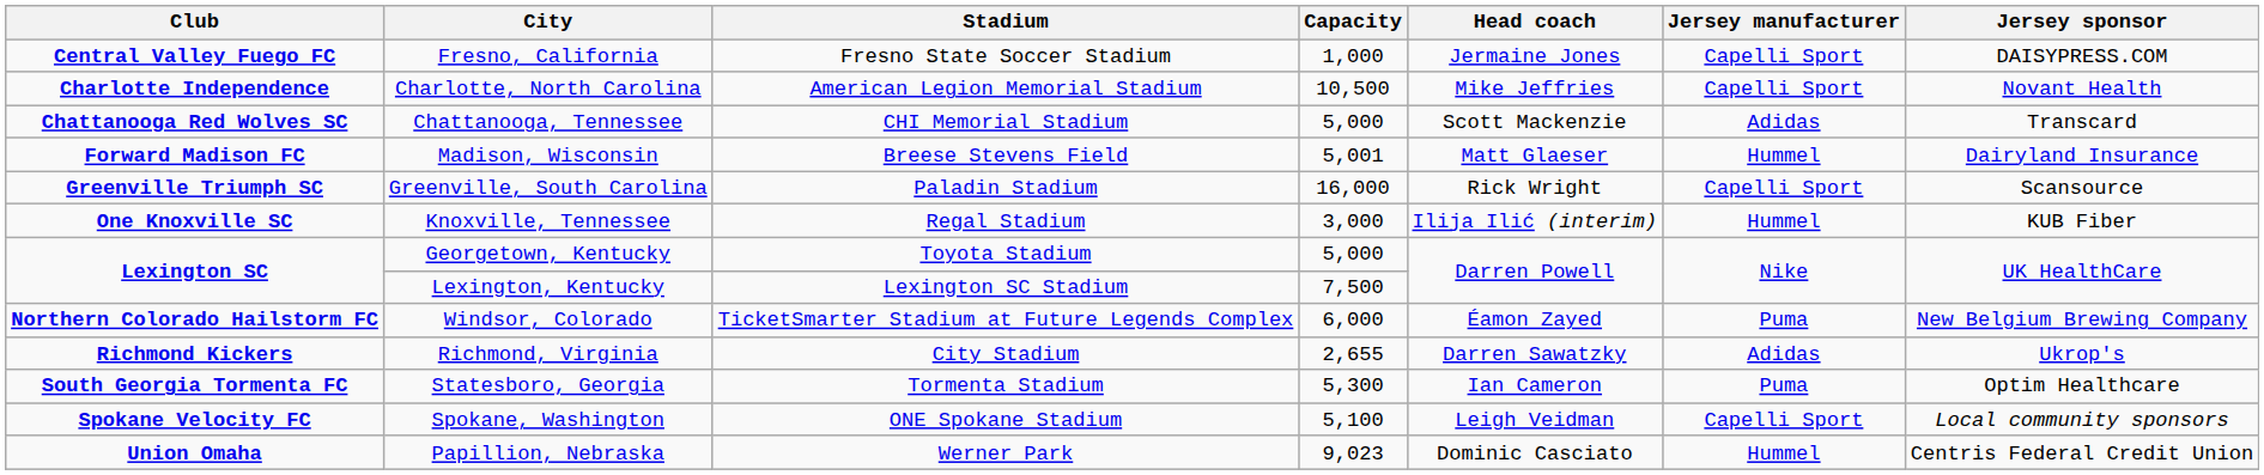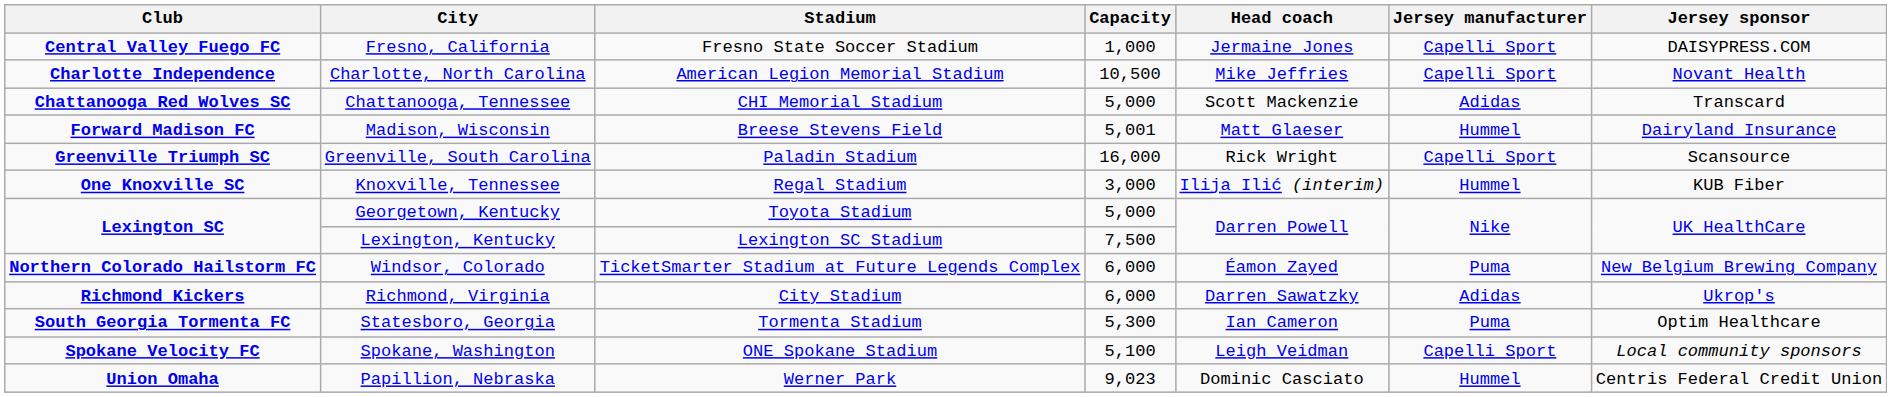 <table class="wikitable sortable" style="text-align:center; width:100%; font-size:88%">
 <tr>
 <th>Club</th>
 <th>City</th>
 <th>Stadium</th>
 <th>Capacity</th>
 <th>Head coach</th>
 <th>Jersey manufacturer</th>
 <th>Jersey sponsor</th>
 </tr>
 <tr>
 <td><strong><a href='#'>Central Valley Fuego FC</a></strong></td>
 <td><a href='#'>Fresno, California</a></td>
 <td>Fresno State Soccer Stadium</td>
 <td>1,000</td>
 <td><a href='#'>Jermaine Jones</a></td>
 <td><a href='#'>Capelli Sport</a></td>
 <td>DAISYPRESS.COM</td>
 </tr>
 <tr>
 <td><strong><a href='#'>Charlotte Independence</a></strong></td>
 <td><a href='#'>Charlotte, North Carolina</a></td>
 <td><a href='#'>American Legion Memorial Stadium</a></td>
 <td>10,500</td>
 <td><a href='#'>Mike Jeffries</a></td>
 <td><a href='#'>Capelli Sport</a></td>
 <td><a href='#'>Novant Health</a></td>
 </tr>
 <tr>
 <td><strong><a href='#'>Chattanooga Red Wolves SC</a></strong></td>
 <td><a href='#'>Chattanooga, Tennessee</a></td>
 <td><a href='#'>CHI Memorial Stadium</a></td>
 <td>5,000</td>
 <td>Scott Mackenzie</td>
 <td><a href='#'>Adidas</a></td>
 <td>Transcard</td>
 </tr>
 <tr>
 <td><strong><a href='#'>Forward Madison FC</a></strong></td>
 <td><a href='#'>Madison, Wisconsin</a></td>
 <td><a href='#'>Breese Stevens Field</a></td>
 <td>5,001</td>
 <td><a href='#'>Matt Glaeser</a></td>
 <td><a href='#'>Hummel</a></td>
 <td><a href='#'>Dairyland Insurance</a></td>
 </tr>
 <tr>
 <td><strong><a href='#'>Greenville Triumph SC</a></strong></td>
 <td><a href='#'>Greenville, South Carolina</a></td>
 <td><a href='#'>Paladin Stadium</a></td>
 <td>16,000</td>
 <td>Rick Wright</td>
 <td><a href='#'>Capelli Sport</a></td>
 <td>Scansource</td>
 </tr>
 <tr>
 <td><strong><a href='#'>One Knoxville SC</a></strong></td>
 <td><a href='#'>Knoxville, Tennessee</a></td>
 <td><a href='#'>Regal Stadium</a></td>
 <td>3,000</td>
 <td><a href='#'>Ilija Ilić</a> <em>(interim)</em></td>
 <td><a href='#'>Hummel</a></td>
 <td>KUB Fiber</td>
 </tr>
 <tr>
 <td rowspan=2><strong><a href='#'>Lexington SC</a></strong></td>
 <td><a href='#'>Georgetown, Kentucky</a></td>
 <td><a href='#'>Toyota Stadium</a></td>
 <td>5,000</td>
 <td rowspan=2><a href='#'>Darren Powell</a></td>
 <td rowspan=2><a href='#'>Nike</a></td>
 <td rowspan=2><a href='#'>UK HealthCare</a></td>
 </tr>
 <tr>
 <td><a href='#'>Lexington, Kentucky</a></td>
 <td><a href='#'>Lexington SC Stadium</a></td>
 <td>7,500</td>
 </tr>
 <tr>
 <td><strong><a href='#'>Northern Colorado Hailstorm FC</a></strong></td>
 <td><a href='#'>Windsor, Colorado</a></td>
 <td><a href='#'>TicketSmarter Stadium at Future Legends Complex</a></td>
 <td>6,000</td>
 <td><a href='#'>Éamon Zayed</a></td>
 <td><a href='#'>Puma</a></td>
 <td><a href='#'>New Belgium Brewing Company</a></td>
 </tr>
 <tr>
 <td><strong><a href='#'>Richmond Kickers</a></strong></td>
 <td><a href='#'>Richmond, Virginia</a></td>
 <td><a href='#'>City Stadium</a></td>
-<td>2,655</td>
+<td>6,000</td>
 <td><a href='#'>Darren Sawatzky</a></td>
 <td><a href='#'>Adidas</a></td>
 <td><a href='#'>Ukrop's</a></td>
 </tr>
 <tr>
 <td><strong><a href='#'>South Georgia Tormenta FC</a></strong></td>
 <td><a href='#'>Statesboro, Georgia</a></td>
 <td><a href='#'>Tormenta Stadium</a></td>
 <td>5,300</td>
 <td><a href='#'>Ian Cameron</a></td>
 <td><a href='#'>Puma</a></td>
 <td>Optim Healthcare</td>
 </tr>
 <tr>
 <td><strong><a href='#'>Spokane Velocity FC</a></strong></td>
 <td><a href='#'>Spokane, Washington</a></td>
 <td><a href='#'>ONE Spokane Stadium</a></td>
 <td>5,100</td>
 <td><a href='#'>Leigh Veidman</a></td>
 <td><a href='#'>Capelli Sport</a></td>
 <td><em>Local community sponsors</em></td>
 </tr>
 <tr>
 <td><strong><a href='#'>Union Omaha</a></strong></td>
 <td><a href='#'>Papillion, Nebraska</a></td>
 <td><a href='#'>Werner Park</a></td>
 <td>9,023</td>
 <td>Dominic Casciato</td>
 <td><a href='#'>Hummel</a></td>
 <td>Centris Federal Credit Union</td>
 </tr>
 </table>
